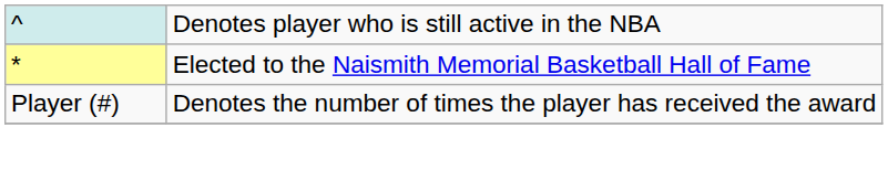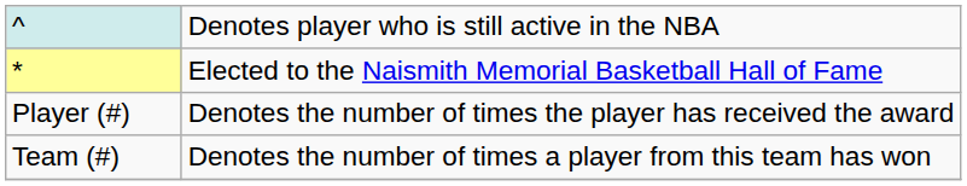 <table class="wikitable">
 <tr>
 <td style="background:#cfecec; width:6em;">^</td>
 <td>Denotes player who is still active in the NBA</td>
 </tr>
 <tr>
 <td style="background:#ff9; width:6em;">*</td>
 <td>Elected to the <a href='#'>Naismith Memorial Basketball Hall of Fame</a></td>
 </tr>
 <tr>
 <td>Player (#)</td>
 <td>Denotes the number of times the player has received the award</td>
 </tr>
 <tr>
+<td>Team (#)</td>
+<td>Denotes the number of times a player from this team has won</td>
+</tr>
+<tr>
 </tr>
 </table>
